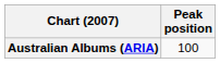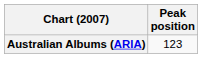 <table class="wikitable sortable plainrowheaders" style="text-align:center">
 <tr>
 <th scope="col">Chart (2007)</th>
 <th scope="col">Peak<br>position</th>
 </tr>
 <tr>
 <th scope="row">Australian Albums (<a href='#'>ARIA</a>)</th>
-<td>100</td>
+<td>123</td>
 </tr>
 </table>
